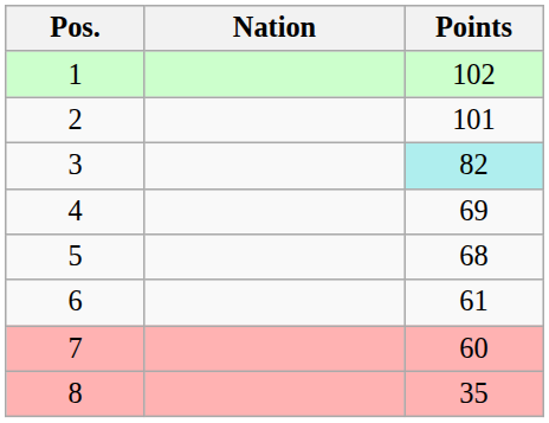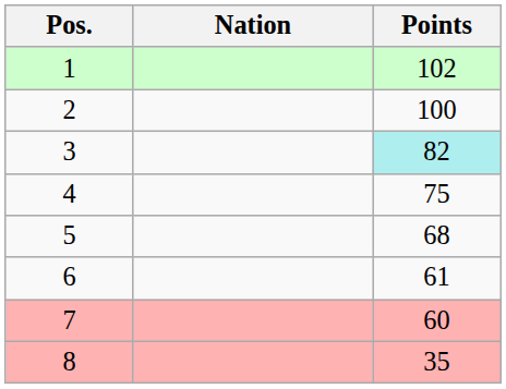 <table class="wikitable gauche" cellspacing="1" style="width:300px;">
 <tr style="background:#efefef; text-align:center;">
 <th style="width:70px;">Pos.</th>
 <th>Nation</th>
 <th style="width:70px;">Points</th>
 </tr>
 <tr style="vertical-align:top; text-align:center; background:#ccffcc;">
 <td>1</td>
 <td style="text-align:left;"></td>
 <td>102</td>
 </tr>
 <tr style="vertical-align:top; text-align:center;">
 <td>2</td>
 <td style="text-align:left;"></td>
-<td>101</td>
+<td>100</td>
 </tr>
 <tr style="vertical-align:top; text-align:center;">
 <td>3</td>
 <td style="text-align:left;"></td>
 <td style="background: paleturquoise;">82</td>
 </tr>
 <tr style="vertical-align:top; text-align:center;">
 <td>4</td>
 <td style="text-align:left;"></td>
-<td>69</td>
+<td>75</td>
 </tr>
 <tr style="vertical-align:top; text-align:center;">
 <td>5</td>
 <td style="text-align:left;"></td>
 <td>68</td>
 </tr>
 <tr style="vertical-align:top; text-align:center;">
 <td>6</td>
 <td style="text-align:left;"></td>
 <td>61</td>
 </tr>
 <tr style="vertical-align:top; text-align:center; background:#ffb2b2;">
 <td>7</td>
 <td style="text-align:left;"></td>
 <td>60</td>
 </tr>
 <tr style="vertical-align:top; text-align:center; background:#ffb2b2;">
 <td>8</td>
 <td style="text-align:left;"></td>
 <td>35</td>
 </tr>
 </table>
